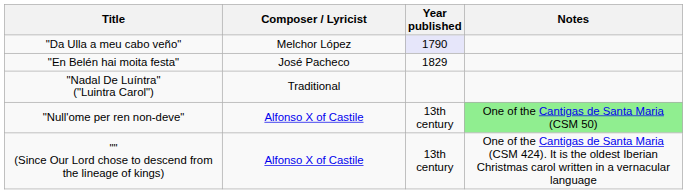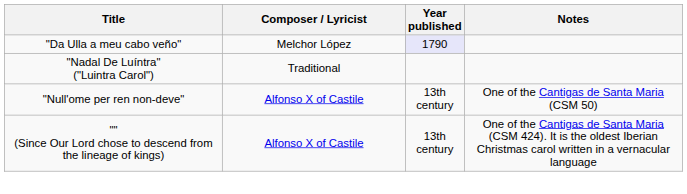 <table class="wikitable" style="text-align:center;">
 <tr>
 <th width="300">Title</th>
 <th width="250">Composer / Lyricist</th>
 <th width="20">Year published</th>
 <th width="300">Notes</th>
 </tr>
 <tr>
 <td>"Da Ulla a meu cabo veño"</td>
 <td>Melchor López</td>
 <td style="background: lavender;">1790</td>
 <td></td>
 </tr>
 <tr>
-<td>"En Belén hai moita festa"</td>
-<td>José Pacheco</td>
-<td>1829</td>
-<td></td>
-</tr>
-<tr>
 <td>"Nadal De Luíntra"<br>("Luintra Carol")</td>
 <td>Traditional</td>
 <td></td>
 <td></td>
 </tr>
 <tr>
 <td>"Null'ome per ren non-deve"</td>
 <td><a href='#'>Alfonso X of Castile</a></td>
 <td>13th century</td>
-<td style="background: lightgreen;">One of the <a href='#'>Cantigas de Santa Maria</a> (CSM 50)</td>
+<td>One of the <a href='#'>Cantigas de Santa Maria</a> (CSM 50)</td>
 </tr>
 <tr>
 <td>""<br>(Since Our Lord chose to descend from the lineage of kings)</td>
 <td><a href='#'>Alfonso X of Castile</a></td>
 <td>13th century</td>
 <td>One of the <a href='#'>Cantigas de Santa Maria</a> (CSM 424). It is the oldest Iberian Christmas carol written in a vernacular language</td>
 </tr>
 </table>
